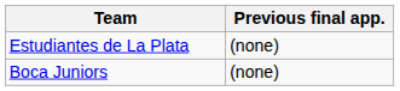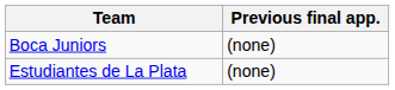 <table class="wikitable">
 <tr>
 <th width=200px>Team</th>
 <th width=150px>Previous final app.</th>
 </tr>
 <tr>
+<td><a href='#'>Boca Juniors</a></td>
+<td>(none)</td>
+</tr>
+<tr>
 <td><a href='#'>Estudiantes de La Plata</a></td>
 <td>(none)</td>
 </tr>
-<tr>
-<td><a href='#'>Boca Juniors</a></td>
-<td>(none)</td>
-</tr>
 </table>
